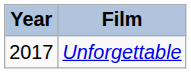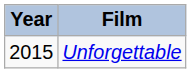 <table class="wikitable">
 <tr>
 <th style="background:#B0C4DE;">Year</th>
 <th style="background:#B0C4DE;">Film</th>
 </tr>
 <tr>
-<td>2017</td>
+<td>2015</td>
 <td><em><a href='#'>Unforgettable</a></em></td>
 </tr>
 </table>
